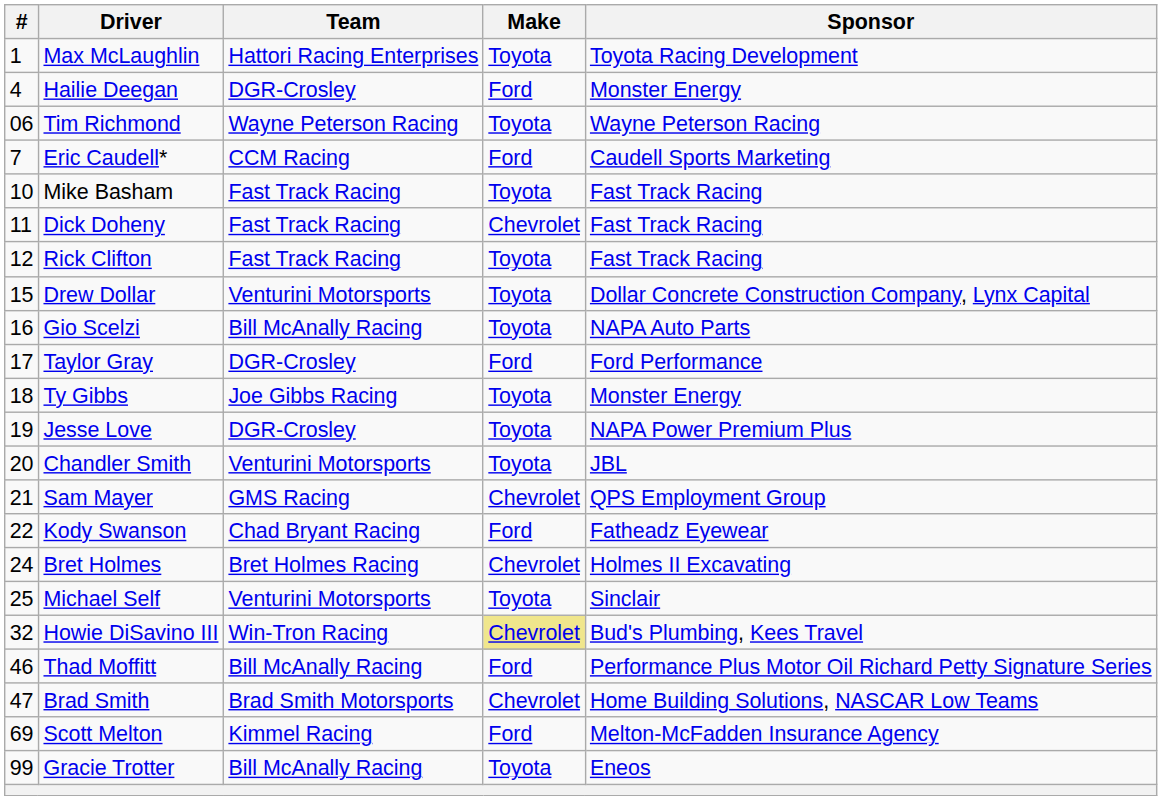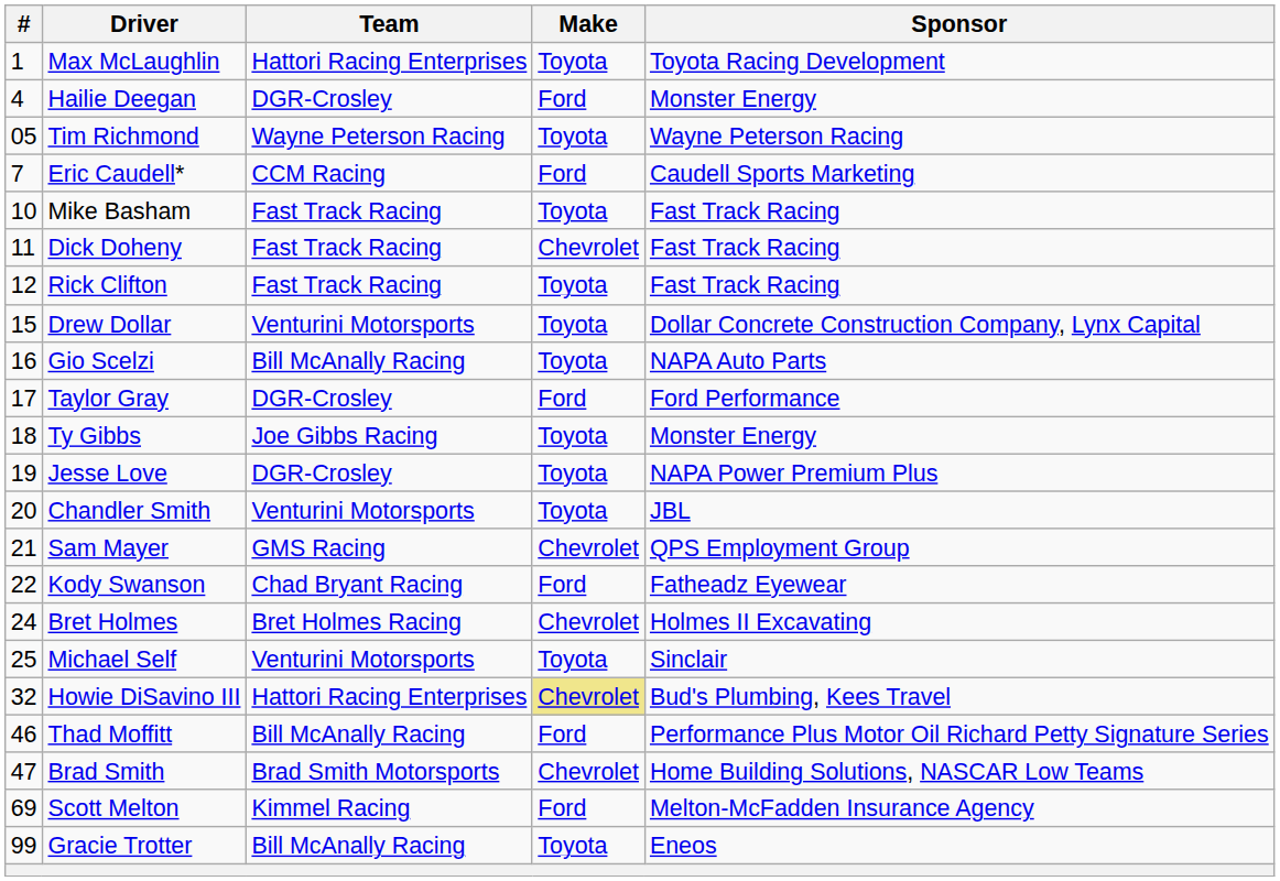 <table class="wikitable" style="font-size:95%">
 <tr>
 <th>#</th>
 <th>Driver</th>
 <th>Team</th>
 <th>Make</th>
 <th>Sponsor</th>
 </tr>
 <tr>
 <td>1</td>
 <td><a href='#'>Max McLaughlin</a></td>
 <td><a href='#'>Hattori Racing Enterprises</a></td>
 <td><a href='#'>Toyota</a></td>
 <td><a href='#'>Toyota Racing Development</a></td>
 </tr>
 <tr>
 <td>4</td>
 <td><a href='#'>Hailie Deegan</a></td>
 <td><a href='#'>DGR-Crosley</a></td>
 <td><a href='#'>Ford</a></td>
 <td><a href='#'>Monster Energy</a></td>
 </tr>
 <tr>
-<td>06</td>
+<td>05</td>
 <td><a href='#'>Tim Richmond</a></td>
 <td><a href='#'>Wayne Peterson Racing</a></td>
 <td><a href='#'>Toyota</a></td>
 <td><a href='#'>Wayne Peterson Racing</a></td>
 </tr>
 <tr>
 <td>7</td>
 <td><a href='#'>Eric Caudell</a>*</td>
 <td><a href='#'>CCM Racing</a></td>
 <td><a href='#'>Ford</a></td>
 <td><a href='#'>Caudell Sports Marketing</a></td>
 </tr>
 <tr>
 <td>10</td>
 <td>Mike Basham</td>
 <td><a href='#'>Fast Track Racing</a></td>
 <td><a href='#'>Toyota</a></td>
 <td><a href='#'>Fast Track Racing</a></td>
 </tr>
 <tr>
 <td>11</td>
 <td><a href='#'>Dick Doheny</a></td>
 <td><a href='#'>Fast Track Racing</a></td>
 <td><a href='#'>Chevrolet</a></td>
 <td><a href='#'>Fast Track Racing</a></td>
 </tr>
 <tr>
 <td>12</td>
 <td><a href='#'>Rick Clifton</a></td>
 <td><a href='#'>Fast Track Racing</a></td>
 <td><a href='#'>Toyota</a></td>
 <td><a href='#'>Fast Track Racing</a></td>
 </tr>
 <tr>
 <td>15</td>
 <td><a href='#'>Drew Dollar</a></td>
 <td><a href='#'>Venturini Motorsports</a></td>
 <td><a href='#'>Toyota</a></td>
 <td><a href='#'>Dollar Concrete Construction Company</a>, <a href='#'>Lynx Capital</a></td>
 </tr>
 <tr>
 <td>16</td>
 <td><a href='#'>Gio Scelzi</a></td>
 <td><a href='#'>Bill McAnally Racing</a></td>
 <td><a href='#'>Toyota</a></td>
 <td><a href='#'>NAPA Auto Parts</a></td>
 </tr>
 <tr>
 <td>17</td>
 <td><a href='#'>Taylor Gray</a></td>
 <td><a href='#'>DGR-Crosley</a></td>
 <td><a href='#'>Ford</a></td>
 <td><a href='#'>Ford Performance</a></td>
 </tr>
 <tr>
 <td>18</td>
 <td><a href='#'>Ty Gibbs</a></td>
 <td><a href='#'>Joe Gibbs Racing</a></td>
 <td><a href='#'>Toyota</a></td>
 <td><a href='#'>Monster Energy</a></td>
 </tr>
 <tr>
 <td>19</td>
 <td><a href='#'>Jesse Love</a></td>
 <td><a href='#'>DGR-Crosley</a></td>
 <td><a href='#'>Toyota</a></td>
 <td><a href='#'>NAPA Power Premium Plus</a></td>
 </tr>
 <tr>
 <td>20</td>
 <td><a href='#'>Chandler Smith</a></td>
 <td><a href='#'>Venturini Motorsports</a></td>
 <td><a href='#'>Toyota</a></td>
 <td><a href='#'>JBL</a></td>
 </tr>
 <tr>
 <td>21</td>
 <td><a href='#'>Sam Mayer</a></td>
 <td><a href='#'>GMS Racing</a></td>
 <td><a href='#'>Chevrolet</a></td>
 <td><a href='#'>QPS Employment Group</a></td>
 </tr>
 <tr>
 <td>22</td>
 <td><a href='#'>Kody Swanson</a></td>
 <td><a href='#'>Chad Bryant Racing</a></td>
 <td><a href='#'>Ford</a></td>
 <td><a href='#'>Fatheadz Eyewear</a></td>
 </tr>
 <tr>
 <td>24</td>
 <td><a href='#'>Bret Holmes</a></td>
 <td><a href='#'>Bret Holmes Racing</a></td>
 <td><a href='#'>Chevrolet</a></td>
 <td><a href='#'>Holmes II Excavating</a></td>
 </tr>
 <tr>
 <td>25</td>
 <td><a href='#'>Michael Self</a></td>
 <td><a href='#'>Venturini Motorsports</a></td>
 <td><a href='#'>Toyota</a></td>
 <td><a href='#'>Sinclair</a></td>
 </tr>
 <tr>
 <td>32</td>
 <td><a href='#'>Howie DiSavino III</a></td>
-<td><a href='#'>Win-Tron Racing</a></td>
+<td><a href='#'>Hattori Racing Enterprises</a></td>
 <td style="background: khaki;"><a href='#'>Chevrolet</a></td>
 <td><a href='#'>Bud's Plumbing</a>, <a href='#'>Kees Travel</a></td>
 </tr>
 <tr>
 <td>46</td>
 <td><a href='#'>Thad Moffitt</a></td>
 <td><a href='#'>Bill McAnally Racing</a></td>
 <td><a href='#'>Ford</a></td>
 <td><a href='#'>Performance Plus Motor Oil Richard Petty Signature Series</a></td>
 </tr>
 <tr>
 <td>47</td>
 <td><a href='#'>Brad Smith</a></td>
 <td><a href='#'>Brad Smith Motorsports</a></td>
 <td><a href='#'>Chevrolet</a></td>
 <td><a href='#'>Home Building Solutions</a>, <a href='#'>NASCAR Low Teams</a></td>
 </tr>
 <tr>
 <td>69</td>
 <td><a href='#'>Scott Melton</a></td>
 <td><a href='#'>Kimmel Racing</a></td>
 <td><a href='#'>Ford</a></td>
 <td><a href='#'>Melton-McFadden Insurance Agency</a></td>
 </tr>
 <tr>
 <td>99</td>
 <td><a href='#'>Gracie Trotter</a></td>
 <td><a href='#'>Bill McAnally Racing</a></td>
 <td><a href='#'>Toyota</a></td>
 <td><a href='#'>Eneos</a></td>
 </tr>
 <tr>
 <th colspan="5"></th>
 </tr>
 </table>
